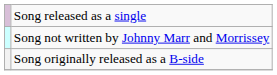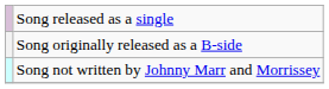 <table class="wikitable" style="font-size:90%;">
 <tr>
 <th scope="row" style="background-color:#D8BFD8"></th>
 <td>Song released as a <a href='#'>single</a></td>
 </tr>
 <tr>
+<th scope="row"></th>
+<td>Song originally released as a <a href='#'>B-side</a></td>
+</tr>
+<tr>
 <th scope="row" style="background-color:#CCFFFF"></th>
 <td>Song not written by <a href='#'>Johnny Marr</a> and <a href='#'>Morrissey</a></td>
 </tr>
 <tr>
-<th scope="row"></th>
-<td>Song originally released as a <a href='#'>B-side</a></td>
-</tr>
-<tr>
 </tr>
 </table>
